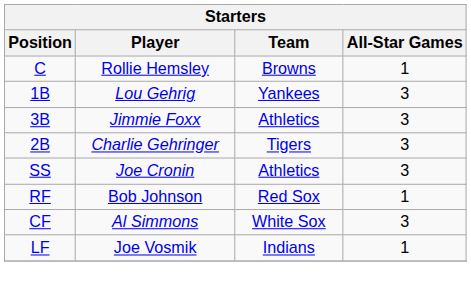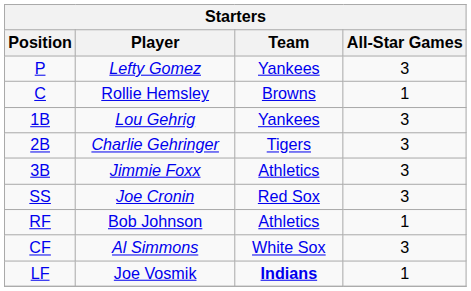 <table class="wikitable" style="font-size: 100%; text-align:right;">
 <tr>
 <th colspan="4">Starters</th>
 </tr>
 <tr>
 <th>Position</th>
 <th width="150">Player</th>
 <th width="100">Team</th>
 <th>All-Star Games</th>
+</tr>
+<tr>
+<td align="center"><a href='#'>P</a></td>
+<td align="center"><em><a href='#'>Lefty Gomez</a></em></td>
+<td align="center"><a href='#'>Yankees</a></td>
+<td align="center">3</td>
 </tr>
 <tr>
 <td align="center"><a href='#'>C</a></td>
 <td align="center"><a href='#'>Rollie Hemsley</a></td>
 <td align="center"><a href='#'>Browns</a></td>
 <td align="center">1</td>
 </tr>
 <tr>
 <td align="center"><a href='#'>1B</a></td>
 <td align="center"><em><a href='#'>Lou Gehrig</a></em></td>
 <td align="center"><a href='#'>Yankees</a></td>
 <td align="center">3</td>
 </tr>
 <tr>
+<td align="center"><a href='#'>2B</a></td>
+<td align="center"><em><a href='#'>Charlie Gehringer</a></em></td>
+<td align="center"><a href='#'>Tigers</a></td>
+<td align="center">3</td>
+</tr>
+<tr>
 <td align="center"><a href='#'>3B</a></td>
 <td align="center"><em><a href='#'>Jimmie Foxx</a></em></td>
 <td align="center"><a href='#'>Athletics</a></td>
 <td align="center">3</td>
 </tr>
 <tr>
-<td align="center"><a href='#'>2B</a></td>
-<td align="center"><em><a href='#'>Charlie Gehringer</a></em></td>
-<td align="center"><a href='#'>Tigers</a></td>
-<td align="center">3</td>
-</tr>
-<tr>
 <td align="center"><a href='#'>SS</a></td>
 <td align="center"><em><a href='#'>Joe Cronin</a></em></td>
-<td align="center"><a href='#'>Athletics</a></td>
+<td align="center"><a href='#'>Red Sox</a></td>
 <td align="center">3</td>
 </tr>
 <tr>
 <td align="center"><a href='#'>RF</a></td>
 <td align="center"><a href='#'>Bob Johnson</a></td>
-<td align="center"><a href='#'>Red Sox</a></td>
+<td align="center"><a href='#'>Athletics</a></td>
 <td align="center">1</td>
 </tr>
 <tr>
 <td align="center"><a href='#'>CF</a></td>
 <td align="center"><em><a href='#'>Al Simmons</a></em></td>
 <td align="center"><a href='#'>White Sox</a></td>
 <td align="center">3</td>
 </tr>
 <tr>
 <td align="center"><a href='#'>LF</a></td>
 <td align="center"><a href='#'>Joe Vosmik</a></td>
-<td align="center"><a href='#'>Indians</a></td>
+<td align="center"><strong><a href='#'>Indians</a></strong></td>
 <td align="center">1</td>
 </tr>
 <tr>
 </tr>
 </table>
